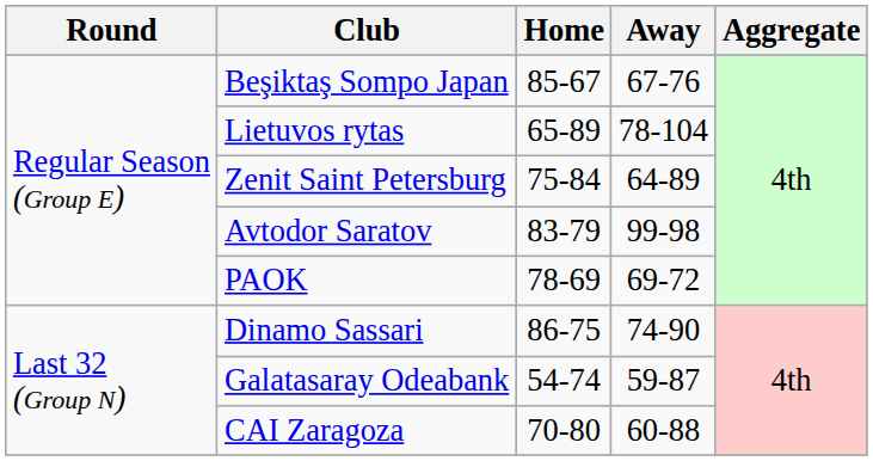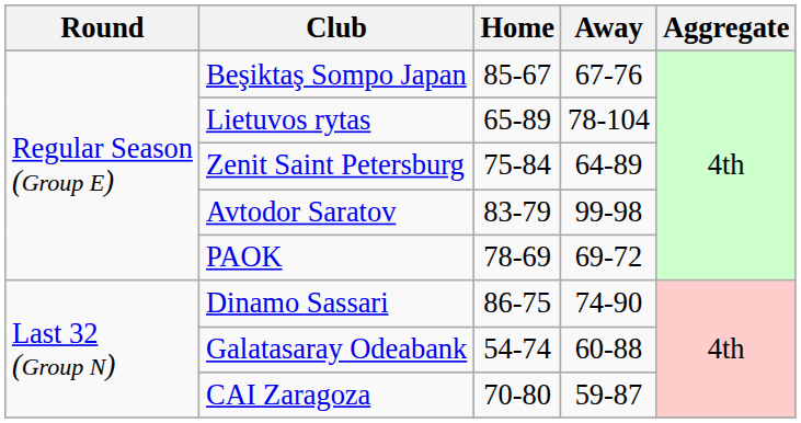 <table class="wikitable">
 <tr>
 <th>Round</th>
 <th>Club</th>
 <th>Home</th>
 <th>Away</th>
 <th>Aggregate</th>
 </tr>
 <tr>
 <td rowspan="5"><a href='#'>Regular Season</a><br><em>(<small>Group E</small>)</em></td>
 <td> <a href='#'>Beşiktaş Sompo Japan</a></td>
 <td style="text-align:center;">85-67</td>
 <td style="text-align:center;">67-76</td>
 <td rowspan="5" style="text-align:center;" bgcolor="#ccffcc">4th</td>
 </tr>
 <tr>
 <td> <a href='#'>Lietuvos rytas</a></td>
 <td style="text-align:center;">65-89</td>
 <td style="text-align:center;">78-104</td>
 </tr>
 <tr>
 <td> <a href='#'>Zenit Saint Petersburg</a></td>
 <td style="text-align:center;">75-84</td>
 <td style="text-align:center;">64-89</td>
 </tr>
 <tr>
 <td> <a href='#'>Avtodor Saratov</a></td>
 <td style="text-align:center;">83-79</td>
 <td style="text-align:center;">99-98</td>
 </tr>
 <tr>
 <td> <a href='#'>PAOK</a></td>
 <td style="text-align:center;">78-69</td>
 <td style="text-align:center;">69-72</td>
 </tr>
 <tr>
 <td rowspan="3"><a href='#'>Last 32</a><br><em>(<small>Group N</small>)</em></td>
 <td> <a href='#'>Dinamo Sassari</a></td>
 <td style="text-align:center;">86-75</td>
 <td style="text-align:center;">74-90</td>
 <td rowspan="3" style="text-align:center;" bgcolor="#ffcccc">4th</td>
 </tr>
 <tr>
 <td> <a href='#'>Galatasaray Odeabank</a></td>
 <td style="text-align:center;">54-74</td>
-<td style="text-align:center;">59-87</td>
+<td style="text-align:center;">60-88</td>
 </tr>
 <tr>
 <td> <a href='#'>CAI Zaragoza</a></td>
 <td style="text-align:center;">70-80</td>
-<td style="text-align:center;">60-88</td>
+<td style="text-align:center;">59-87</td>
 </tr>
 </table>
